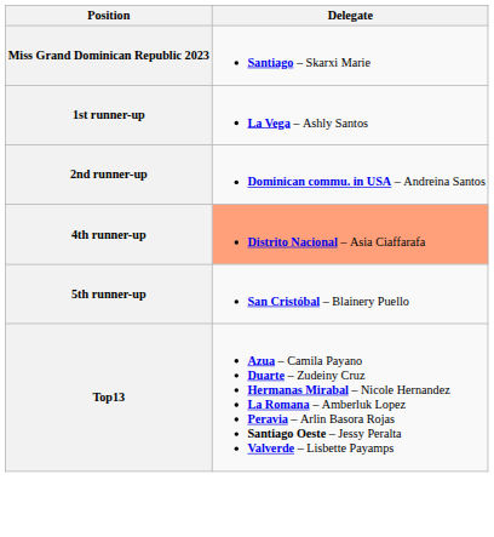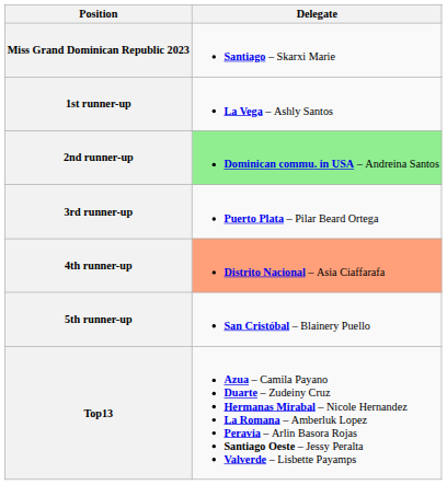 <table class="wikitable" style="font-size: 95%">
 <tr>
 <th>Position</th>
 <th>Delegate</th>
 </tr>
 <tr>
 <th>Miss Grand Dominican Republic 2023</th>
 <td><br><ul><li><strong><a href='#'>Santiago</a></strong> – Skarxi Marie</li></ul></td>
 </tr>
 <tr>
 <th>1st runner-up</th>
 <td><br><ul><li><strong><a href='#'>La Vega</a></strong> – Ashly Santos</li></ul></td>
 </tr>
 <tr>
 <th>2nd runner-up</th>
-<td><br><ul><li><strong><a href='#'>Dominican commu. in USA</a></strong> – Andreina Santos</li></ul></td>
+<td style="background: lightgreen;"><br><ul><li><strong><a href='#'>Dominican commu. in USA</a></strong> – Andreina Santos</li></ul></td>
+</tr>
+<tr>
+<th>3rd runner-up</th>
+<td><br><ul><li><strong><a href='#'>Puerto Plata</a></strong> – Pilar Beard Ortega</li></ul></td>
 </tr>
 <tr>
 <th>4th runner-up</th>
 <td style="background: lightsalmon;"><br><ul><li><strong><a href='#'>Distrito Nacional</a></strong> – Asia Ciaffarafa</li></ul></td>
 </tr>
 <tr>
 <th>5th runner-up</th>
 <td><br><ul><li><strong><a href='#'>San Cristóbal</a></strong> – Blainery Puello</li></ul></td>
 </tr>
 <tr>
 <th>Top13</th>
 <td><br><ul><li><strong><a href='#'>Azua</a></strong> – Camila Payano</li><li><strong><a href='#'>Duarte</a></strong> – Zudeiny Cruz</li><li><strong><a href='#'>Hermanas Mirabal</a></strong> – Nicole Hernandez</li><li><strong><a href='#'>La Romana</a></strong> – Amberluk Lopez</li><li><strong><a href='#'>Peravia</a></strong> – Arlin Basora Rojas</li><li><strong>Santiago Oeste</strong> – Jessy Peralta</li><li><strong><a href='#'>Valverde</a></strong> – Lisbette Payamps</li></ul></td>
 </tr>
 </table>
